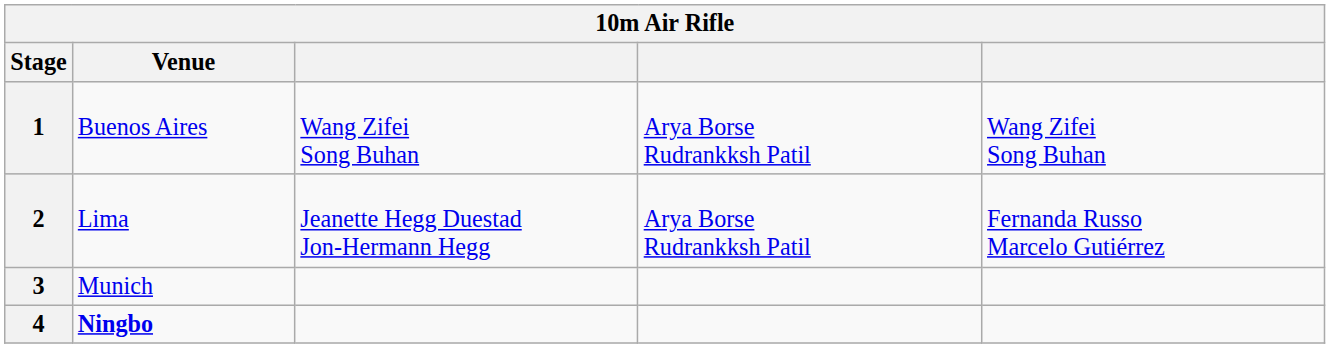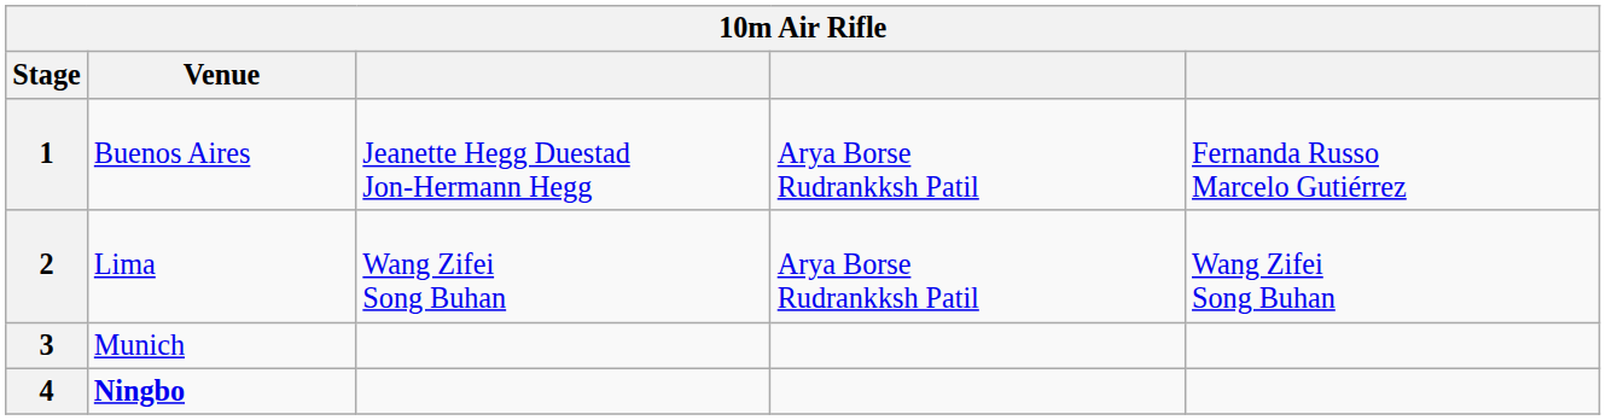 <table class="wikitable">
 <tr>
 <th colspan="5">10m Air Rifle</th>
 </tr>
 <tr>
 <th>Stage</th>
 <th width=140>Venue</th>
 <th width=220></th>
 <th width=220></th>
 <th width=220></th>
 </tr>
 <tr>
 <th>1</th>
 <td> <a href='#'>Buenos Aires</a></td>
-<td><br><a href='#'>Wang Zifei</a><br><a href='#'>Song Buhan</a></td>
+<td><br><a href='#'>Jeanette Hegg Duestad</a><br><a href='#'>Jon-Hermann Hegg</a></td>
 <td><br><a href='#'>Arya Borse</a><br><a href='#'>Rudrankksh Patil</a></td>
-<td><br><a href='#'>Wang Zifei</a><br><a href='#'>Song Buhan</a></td>
+<td><br><a href='#'>Fernanda Russo</a><br><a href='#'>Marcelo Gutiérrez</a></td>
 </tr>
 <tr>
 <th>2</th>
 <td> <a href='#'>Lima</a></td>
-<td><br><a href='#'>Jeanette Hegg Duestad</a><br><a href='#'>Jon-Hermann Hegg</a></td>
+<td><br><a href='#'>Wang Zifei</a><br><a href='#'>Song Buhan</a></td>
 <td><br><a href='#'>Arya Borse</a><br><a href='#'>Rudrankksh Patil</a></td>
-<td><br><a href='#'>Fernanda Russo</a><br><a href='#'>Marcelo Gutiérrez</a></td>
+<td><br><a href='#'>Wang Zifei</a><br><a href='#'>Song Buhan</a></td>
 </tr>
 <tr>
 <th>3</th>
 <td> <a href='#'>Munich</a></td>
 <td></td>
 <td></td>
 <td></td>
 </tr>
 <tr>
 <th>4</th>
 <td><strong> <a href='#'>Ningbo</a></strong></td>
 <td></td>
 <td></td>
 <td></td>
 </tr>
 </table>
